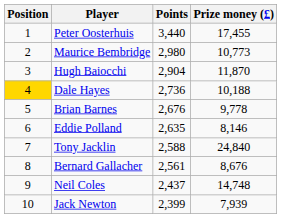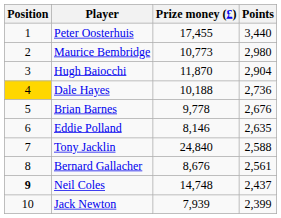 <table class="wikitable">
 <tr>
 <th>Position</th>
 <th>Player</th>
+<th>Prize money (<a href='#'>£</a>)</th>
 <th>Points</th>
-<th>Prize money (<a href='#'>£</a>)</th>
 </tr>
 <tr>
 <td align=center>1</td>
 <td> <a href='#'>Peter Oosterhuis</a></td>
+<td align=center>17,455</td>
 <td align=center>3,440</td>
-<td align=center>17,455</td>
 </tr>
 <tr>
 <td align=center>2</td>
 <td> <a href='#'>Maurice Bembridge</a></td>
+<td align=center>10,773</td>
 <td align=center>2,980</td>
-<td align=center>10,773</td>
 </tr>
 <tr>
 <td align=center>3</td>
 <td> <a href='#'>Hugh Baiocchi</a></td>
+<td align=center>11,870</td>
 <td align=center>2,904</td>
-<td align=center>11,870</td>
 </tr>
 <tr>
 <td align=center style="background: gold;">4</td>
 <td> <a href='#'>Dale Hayes</a></td>
+<td align=center>10,188</td>
 <td align=center>2,736</td>
-<td align=center>10,188</td>
 </tr>
 <tr>
 <td align=center>5</td>
 <td> <a href='#'>Brian Barnes</a></td>
+<td align=center>9,778</td>
 <td align=center>2,676</td>
-<td align=center>9,778</td>
 </tr>
 <tr>
 <td align=center>6</td>
 <td> <a href='#'>Eddie Polland</a></td>
+<td align=center>8,146</td>
 <td align=center>2,635</td>
-<td align=center>8,146</td>
 </tr>
 <tr>
 <td align=center>7</td>
 <td> <a href='#'>Tony Jacklin</a></td>
+<td align=center>24,840</td>
 <td align=center>2,588</td>
-<td align=center>24,840</td>
 </tr>
 <tr>
 <td align=center>8</td>
 <td> <a href='#'>Bernard Gallacher</a></td>
+<td align=center>8,676</td>
 <td align=center>2,561</td>
-<td align=center>8,676</td>
 </tr>
 <tr>
-<td align=center>9</td>
+<td align=center><strong>9</strong></td>
 <td> <a href='#'>Neil Coles</a></td>
+<td align=center>14,748</td>
 <td align=center>2,437</td>
-<td align=center>14,748</td>
 </tr>
 <tr>
 <td align=center>10</td>
 <td> <a href='#'>Jack Newton</a></td>
+<td align=center>7,939</td>
 <td align=center>2,399</td>
-<td align=center>7,939</td>
 </tr>
 </table>
